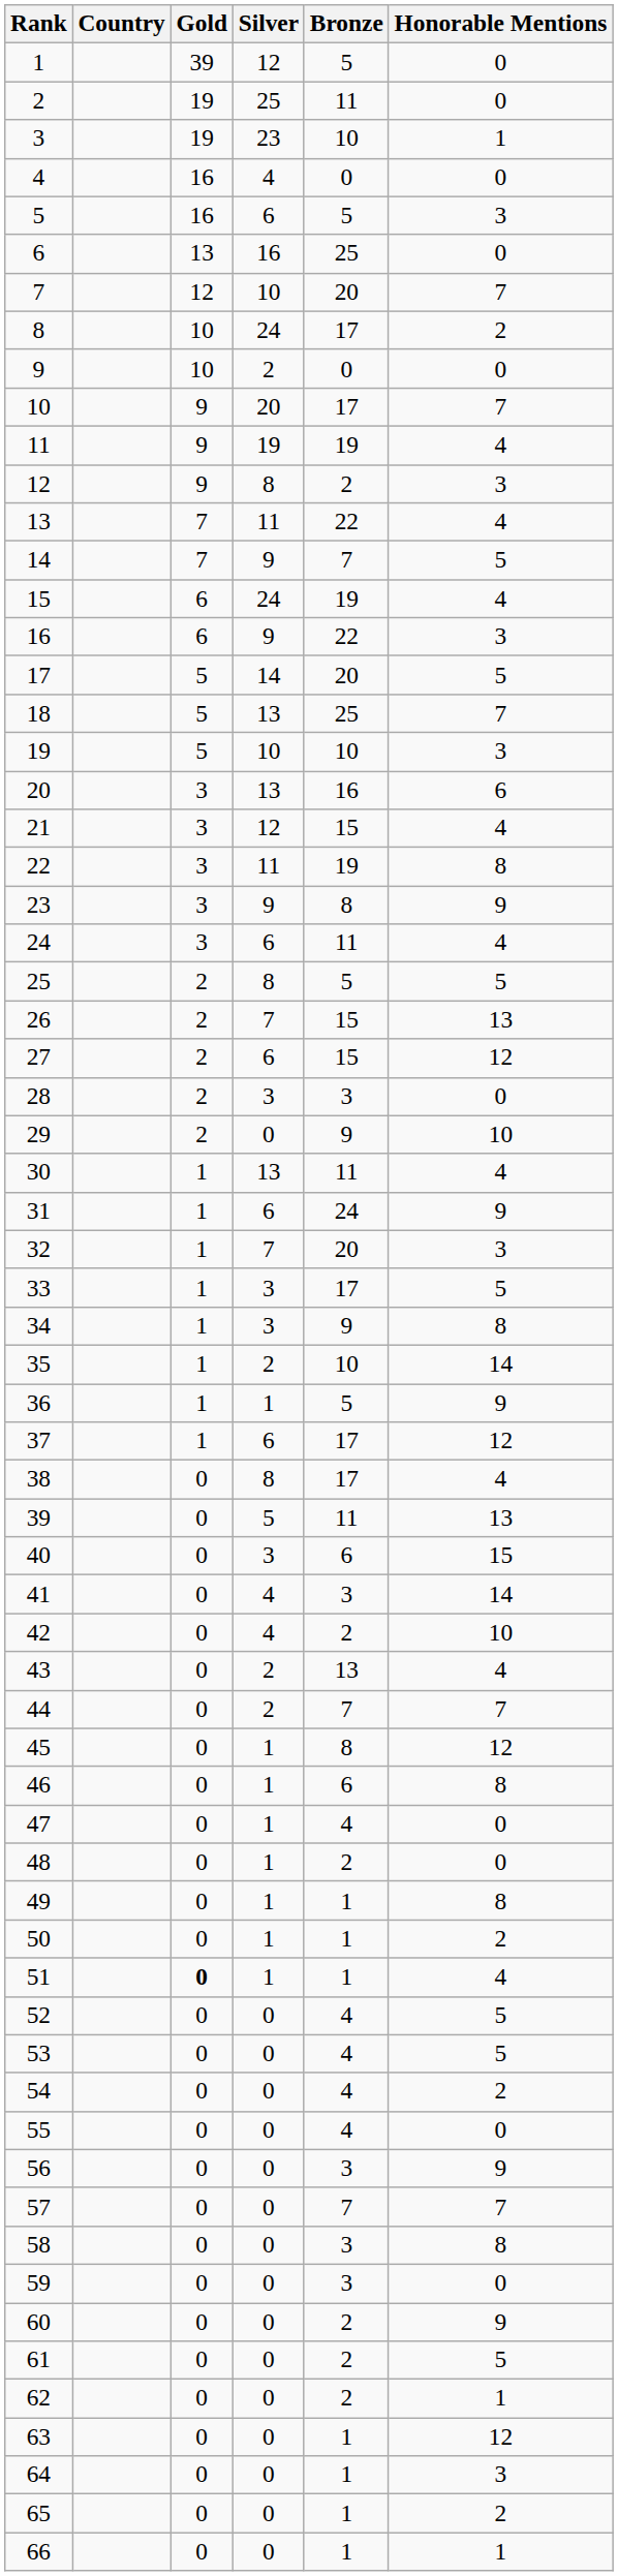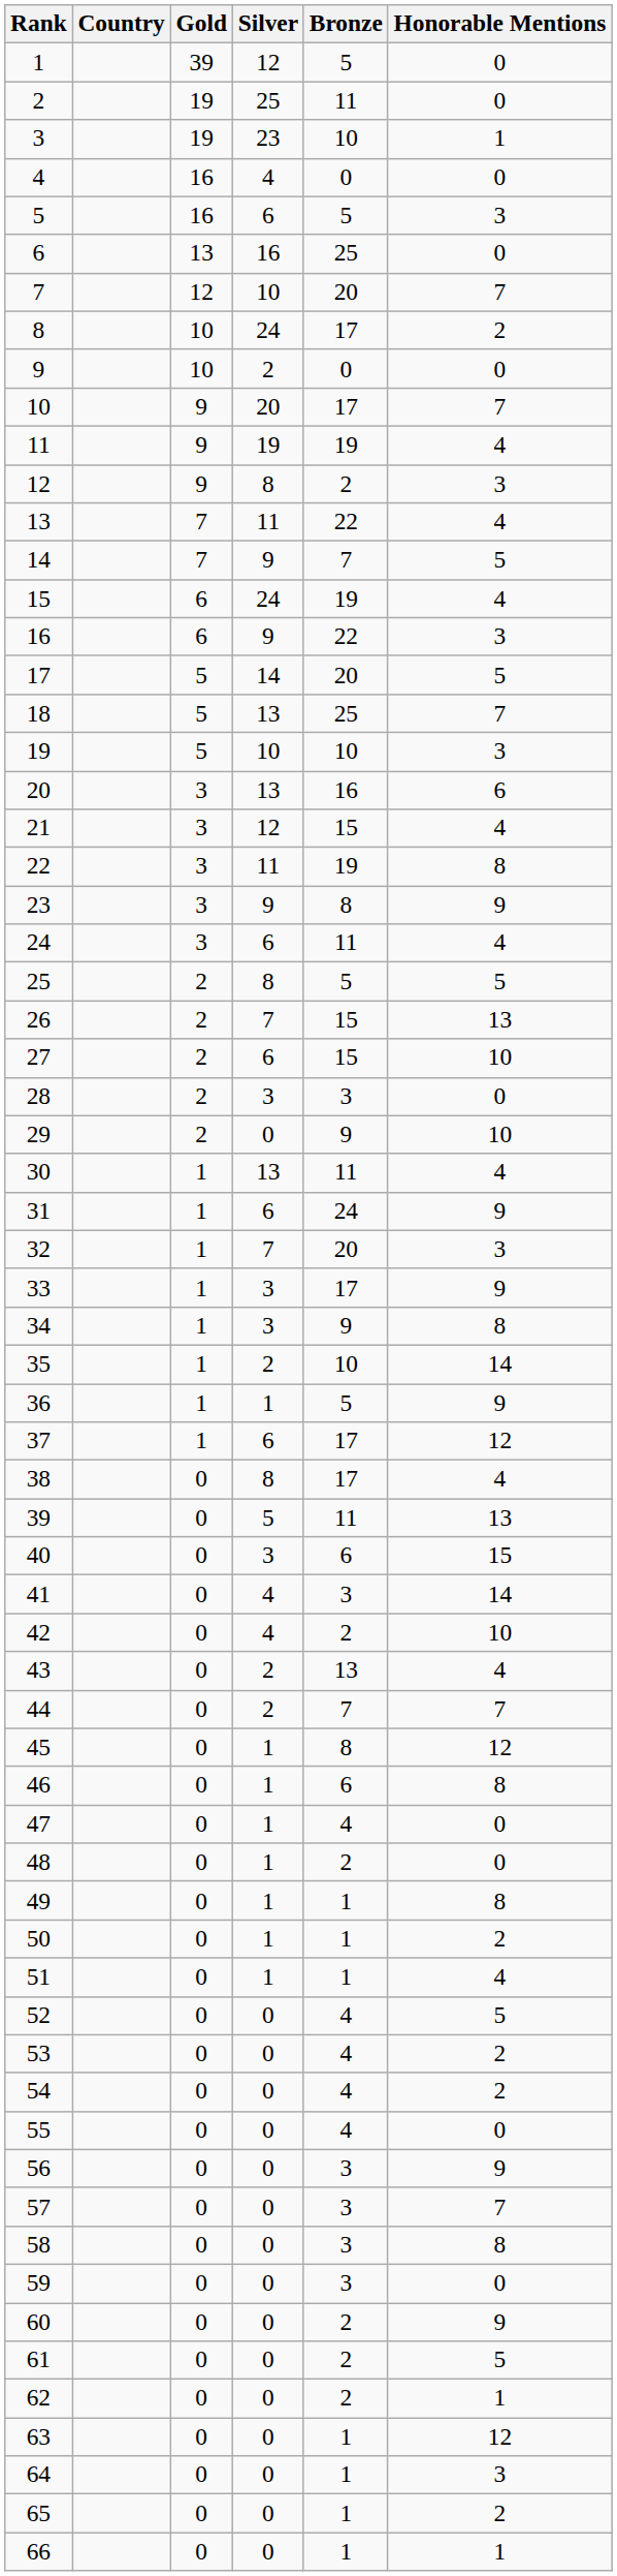 <table class="wikitable sortable">
 <tr>
 <th>Rank</th>
 <th>Country</th>
 <th>Gold</th>
 <th>Silver</th>
 <th>Bronze</th>
 <th>Honorable Mentions</th>
 </tr>
 <tr>
 <td align=center>1</td>
 <td align=left></td>
 <td align=center>39</td>
 <td align=center>12</td>
 <td align=center>5</td>
 <td align=center>0</td>
 </tr>
 <tr>
 <td align=center>2</td>
 <td align=left></td>
 <td align=center>19</td>
 <td align=center>25</td>
 <td align=center>11</td>
 <td align=center>0</td>
 </tr>
 <tr>
 <td align=center>3</td>
 <td align=left></td>
 <td align=center>19</td>
 <td align=center>23</td>
 <td align=center>10</td>
 <td align=center>1</td>
 </tr>
 <tr>
 <td align=center>4</td>
 <td align=left></td>
 <td align=center>16</td>
 <td align=center>4</td>
 <td align=center>0</td>
 <td align=center>0</td>
 </tr>
 <tr>
 <td align=center>5</td>
 <td align=left></td>
 <td align=center>16</td>
 <td align=center>6</td>
 <td align=center>5</td>
 <td align=center>3</td>
 </tr>
 <tr>
 <td align=center>6</td>
 <td align=left></td>
 <td align=center>13</td>
 <td align=center>16</td>
 <td align=center>25</td>
 <td align=center>0</td>
 </tr>
 <tr>
 <td align=center>7</td>
 <td align=left></td>
 <td align=center>12</td>
 <td align=center>10</td>
 <td align=center>20</td>
 <td align=center>7</td>
 </tr>
 <tr>
 <td align=center>8</td>
 <td align=left></td>
 <td align=center>10</td>
 <td align=center>24</td>
 <td align=center>17</td>
 <td align=center>2</td>
 </tr>
 <tr>
 <td align=center>9</td>
 <td align=left></td>
 <td align=center>10</td>
 <td align=center>2</td>
 <td align=center>0</td>
 <td align=center>0</td>
 </tr>
 <tr>
 <td align=center>10</td>
 <td align=left></td>
 <td align=center>9</td>
 <td align=center>20</td>
 <td align=center>17</td>
 <td align=center>7</td>
 </tr>
 <tr>
 <td align=center>11</td>
 <td align=left></td>
 <td align=center>9</td>
 <td align=center>19</td>
 <td align=center>19</td>
 <td align=center>4</td>
 </tr>
 <tr>
 <td align=center>12</td>
 <td align=left></td>
 <td align=center>9</td>
 <td align=center>8</td>
 <td align=center>2</td>
 <td align=center>3</td>
 </tr>
 <tr>
 <td align=center>13</td>
 <td align=left></td>
 <td align=center>7</td>
 <td align=center>11</td>
 <td align=center>22</td>
 <td align=center>4</td>
 </tr>
 <tr>
 <td align=center>14</td>
 <td align=left></td>
 <td align=center>7</td>
 <td align=center>9</td>
 <td align=center>7</td>
 <td align=center>5</td>
 </tr>
 <tr>
 <td align=center>15</td>
 <td align=left></td>
 <td align=center>6</td>
 <td align=center>24</td>
 <td align=center>19</td>
 <td align=center>4</td>
 </tr>
 <tr>
 <td align=center>16</td>
 <td align=left></td>
 <td align=center>6</td>
 <td align=center>9</td>
 <td align=center>22</td>
 <td align=center>3</td>
 </tr>
 <tr>
 <td align=center>17</td>
 <td align=left></td>
 <td align=center>5</td>
 <td align=center>14</td>
 <td align=center>20</td>
 <td align=center>5</td>
 </tr>
 <tr>
 <td align=center>18</td>
 <td align=left></td>
 <td align=center>5</td>
 <td align=center>13</td>
 <td align=center>25</td>
 <td align=center>7</td>
 </tr>
 <tr>
 <td align=center>19</td>
 <td align=left></td>
 <td align=center>5</td>
 <td align=center>10</td>
 <td align=center>10</td>
 <td align=center>3</td>
 </tr>
 <tr>
 <td align=center>20</td>
 <td align=left></td>
 <td align=center>3</td>
 <td align=center>13</td>
 <td align=center>16</td>
 <td align=center>6</td>
 </tr>
 <tr>
 <td align=center>21</td>
 <td align=left></td>
 <td align=center>3</td>
 <td align=center>12</td>
 <td align=center>15</td>
 <td align=center>4</td>
 </tr>
 <tr>
 <td align=center>22</td>
 <td align=left></td>
 <td align=center>3</td>
 <td align=center>11</td>
 <td align=center>19</td>
 <td align=center>8</td>
 </tr>
 <tr>
 <td align=center>23</td>
 <td align=left></td>
 <td align=center>3</td>
 <td align=center>9</td>
 <td align=center>8</td>
 <td align=center>9</td>
 </tr>
 <tr>
 <td align=center>24</td>
 <td align=left></td>
 <td align=center>3</td>
 <td align=center>6</td>
 <td align=center>11</td>
 <td align=center>4</td>
 </tr>
 <tr>
 <td align=center>25</td>
 <td align=left></td>
 <td align=center>2</td>
 <td align=center>8</td>
 <td align=center>5</td>
 <td align=center>5</td>
 </tr>
 <tr>
 <td align=center>26</td>
 <td align=left></td>
 <td align=center>2</td>
 <td align=center>7</td>
 <td align=center>15</td>
 <td align=center>13</td>
 </tr>
 <tr>
 <td align=center>27</td>
 <td align=left></td>
 <td align=center>2</td>
 <td align=center>6</td>
 <td align=center>15</td>
-<td align=center>12</td>
+<td align=center>10</td>
 </tr>
 <tr>
 <td align=center>28</td>
 <td align=left></td>
 <td align=center>2</td>
 <td align=center>3</td>
 <td align=center>3</td>
 <td align=center>0</td>
 </tr>
 <tr>
 <td align=center>29</td>
 <td align=left></td>
 <td align=center>2</td>
 <td align=center>0</td>
 <td align=center>9</td>
 <td align=center>10</td>
 </tr>
 <tr>
 <td align=center>30</td>
 <td align=left></td>
 <td align=center>1</td>
 <td align=center>13</td>
 <td align=center>11</td>
 <td align=center>4</td>
 </tr>
 <tr>
 <td align=center>31</td>
 <td align=left></td>
 <td align=center>1</td>
 <td align=center>6</td>
 <td align=center>24</td>
 <td align=center>9</td>
 </tr>
 <tr>
 <td align=center>32</td>
 <td align=left></td>
 <td align=center>1</td>
 <td align=center>7</td>
 <td align=center>20</td>
 <td align=center>3</td>
 </tr>
 <tr>
 <td align=center>33</td>
 <td align=left></td>
 <td align=center>1</td>
 <td align=center>3</td>
 <td align=center>17</td>
-<td align=center>5</td>
+<td align=center>9</td>
 </tr>
 <tr>
 <td align=center>34</td>
 <td align=left></td>
 <td align=center>1</td>
 <td align=center>3</td>
 <td align=center>9</td>
 <td align=center>8</td>
 </tr>
 <tr>
 <td align=center>35</td>
 <td align=left></td>
 <td align=center>1</td>
 <td align=center>2</td>
 <td align=center>10</td>
 <td align=center>14</td>
 </tr>
 <tr>
 <td align=center>36</td>
 <td align=left></td>
 <td align=center>1</td>
 <td align=center>1</td>
 <td align=center>5</td>
 <td align=center>9</td>
 </tr>
 <tr>
 <td align=center>37</td>
 <td align=left></td>
 <td align=center>1</td>
 <td align=center>6</td>
 <td align=center>17</td>
 <td align=center>12</td>
 </tr>
 <tr>
 <td align=center>38</td>
 <td align=left></td>
 <td align=center>0</td>
 <td align=center>8</td>
 <td align=center>17</td>
 <td align=center>4</td>
 </tr>
 <tr>
 <td align=center>39</td>
 <td align=left></td>
 <td align=center>0</td>
 <td align=center>5</td>
 <td align=center>11</td>
 <td align=center>13</td>
 </tr>
 <tr>
 <td align=center>40</td>
 <td align=left></td>
 <td align=center>0</td>
 <td align=center>3</td>
 <td align=center>6</td>
 <td align=center>15</td>
 </tr>
 <tr>
 <td align=center>41</td>
 <td align=left></td>
 <td align=center>0</td>
 <td align=center>4</td>
 <td align=center>3</td>
 <td align=center>14</td>
 </tr>
 <tr>
 <td align=center>42</td>
 <td align=left></td>
 <td align=center>0</td>
 <td align=center>4</td>
 <td align=center>2</td>
 <td align=center>10</td>
 </tr>
 <tr>
 <td align=center>43</td>
 <td align=left></td>
 <td align=center>0</td>
 <td align=center>2</td>
 <td align=center>13</td>
 <td align=center>4</td>
 </tr>
 <tr>
 <td align=center>44</td>
 <td align=left></td>
 <td align=center>0</td>
 <td align=center>2</td>
 <td align=center>7</td>
 <td align=center>7</td>
 </tr>
 <tr>
 <td align=center>45</td>
 <td align=left></td>
 <td align=center>0</td>
 <td align=center>1</td>
 <td align=center>8</td>
 <td align=center>12</td>
 </tr>
 <tr>
 <td align=center>46</td>
 <td align=left></td>
 <td align=center>0</td>
 <td align=center>1</td>
 <td align=center>6</td>
 <td align=center>8</td>
 </tr>
 <tr>
 <td align=center>47</td>
 <td align=left></td>
 <td align=center>0</td>
 <td align=center>1</td>
 <td align=center>4</td>
 <td align=center>0</td>
 </tr>
 <tr>
 <td align=center>48</td>
 <td align=left></td>
 <td align=center>0</td>
 <td align=center>1</td>
 <td align=center>2</td>
 <td align=center>0</td>
 </tr>
 <tr>
 <td align=center>49</td>
 <td align=left></td>
 <td align=center>0</td>
 <td align=center>1</td>
 <td align=center>1</td>
 <td align=center>8</td>
 </tr>
 <tr>
 <td align=center>50</td>
 <td align=left></td>
 <td align=center>0</td>
 <td align=center>1</td>
 <td align=center>1</td>
 <td align=center>2</td>
 </tr>
 <tr>
 <td align=center>51</td>
 <td align=left></td>
-<td align=center><strong>0</strong></td>
+<td align=center>0</td>
 <td align=center>1</td>
 <td align=center>1</td>
 <td align=center>4</td>
 </tr>
 <tr>
 <td align=center>52</td>
 <td align=left></td>
 <td align=center>0</td>
 <td align=center>0</td>
 <td align=center>4</td>
 <td align=center>5</td>
 </tr>
 <tr>
 <td align=center>53</td>
 <td align=left></td>
 <td align=center>0</td>
 <td align=center>0</td>
 <td align=center>4</td>
-<td align=center>5</td>
+<td align=center>2</td>
 </tr>
 <tr>
 <td align=center>54</td>
 <td align=left></td>
 <td align=center>0</td>
 <td align=center>0</td>
 <td align=center>4</td>
 <td align=center>2</td>
 </tr>
 <tr>
 <td align=center>55</td>
 <td align=left></td>
 <td align=center>0</td>
 <td align=center>0</td>
 <td align=center>4</td>
 <td align=center>0</td>
 </tr>
 <tr>
 <td align=center>56</td>
 <td align=left></td>
 <td align=center>0</td>
 <td align=center>0</td>
 <td align=center>3</td>
 <td align=center>9</td>
 </tr>
 <tr>
 <td align=center>57</td>
 <td align=left></td>
 <td align=center>0</td>
 <td align=center>0</td>
-<td align=center>7</td>
+<td align=center>3</td>
 <td align=center>7</td>
 </tr>
 <tr>
 <td align=center>58</td>
 <td align=left></td>
 <td align=center>0</td>
 <td align=center>0</td>
 <td align=center>3</td>
 <td align=center>8</td>
 </tr>
 <tr>
 <td align=center>59</td>
 <td align=left></td>
 <td align=center>0</td>
 <td align=center>0</td>
 <td align=center>3</td>
 <td align=center>0</td>
 </tr>
 <tr>
 <td align=center>60</td>
 <td align=left></td>
 <td align=center>0</td>
 <td align=center>0</td>
 <td align=center>2</td>
 <td align=center>9</td>
 </tr>
 <tr>
 <td align=center>61</td>
 <td align=left></td>
 <td align=center>0</td>
 <td align=center>0</td>
 <td align=center>2</td>
 <td align=center>5</td>
 </tr>
 <tr>
 <td align=center>62</td>
 <td align=left></td>
 <td align=center>0</td>
 <td align=center>0</td>
 <td align=center>2</td>
 <td align=center>1</td>
 </tr>
 <tr>
 <td align=center>63</td>
 <td align=left></td>
 <td align=center>0</td>
 <td align=center>0</td>
 <td align=center>1</td>
 <td align=center>12</td>
 </tr>
 <tr>
 <td align=center>64</td>
 <td align=left></td>
 <td align=center>0</td>
 <td align=center>0</td>
 <td align=center>1</td>
 <td align=center>3</td>
 </tr>
 <tr>
 <td align=center>65</td>
 <td align=left></td>
 <td align=center>0</td>
 <td align=center>0</td>
 <td align=center>1</td>
 <td align=center>2</td>
 </tr>
 <tr>
 <td align=center>66</td>
 <td align=left></td>
 <td align=center>0</td>
 <td align=center>0</td>
 <td align=center>1</td>
 <td align=center>1</td>
 </tr>
 </table>
